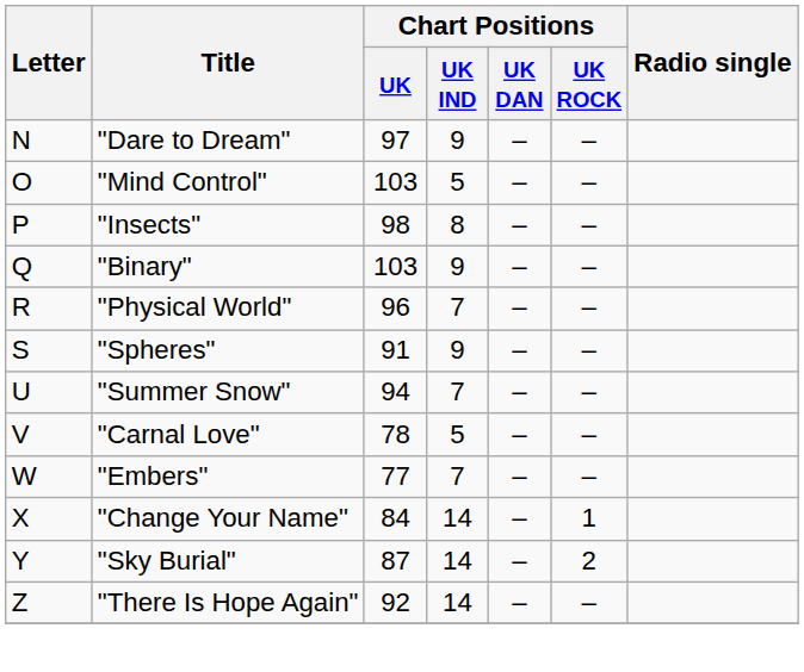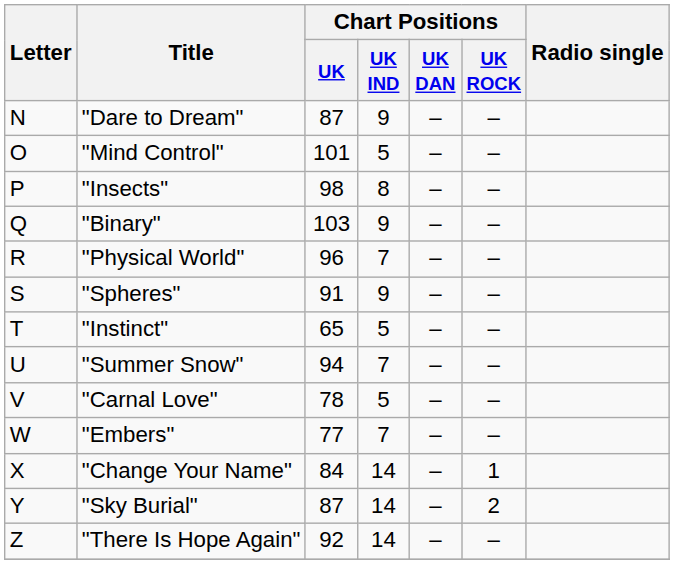 <table class="wikitable">
 <tr>
 <th rowspan="2">Letter</th>
 <th rowspan="2">Title</th>
 <th colspan="4">Chart Positions</th>
 <th rowspan="2">Radio single</th>
 </tr>
 <tr>
 <th width="30"><small><a href='#'>UK</a></small></th>
 <th width="30"><small><a href='#'>UK<br>IND</a></small></th>
 <th width="30"><small><a href='#'>UK<br>DAN</a></small></th>
 <th width="30"><small><a href='#'>UK<br>ROCK</a></small></th>
 </tr>
 <tr>
 <td>N</td>
 <td>"Dare to Dream"</td>
-<td align="center">97</td>
+<td align="center">87</td>
 <td align="center">9</td>
 <td align="center">–</td>
 <td align="center">–</td>
 <td align="center"></td>
 </tr>
 <tr>
 <td>O</td>
 <td>"Mind Control"</td>
-<td align="center">103</td>
+<td align="center">101</td>
 <td align="center">5</td>
 <td align="center">–</td>
 <td align="center">–</td>
 <td align="center"></td>
 </tr>
 <tr>
 <td>P</td>
 <td>"Insects"</td>
 <td align="center">98</td>
 <td align="center">8</td>
 <td align="center">–</td>
 <td align="center">–</td>
 <td align="center"></td>
 </tr>
 <tr>
 <td>Q</td>
 <td>"Binary"</td>
 <td align="center">103</td>
 <td align="center">9</td>
 <td align="center">–</td>
 <td align="center">–</td>
 <td align="center"></td>
 </tr>
 <tr>
 <td>R</td>
 <td>"Physical World"</td>
 <td align="center">96</td>
 <td align="center">7</td>
 <td align="center">–</td>
 <td align="center">–</td>
 <td align="center"></td>
 </tr>
 <tr>
 <td>S</td>
 <td>"Spheres"</td>
 <td align="center">91</td>
 <td align="center">9</td>
+<td align="center">–</td>
+<td align="center">–</td>
+<td align="center"></td>
+</tr>
+<tr>
+<td>T</td>
+<td>"Instinct"</td>
+<td align="center">65</td>
+<td align="center">5</td>
 <td align="center">–</td>
 <td align="center">–</td>
 <td align="center"></td>
 </tr>
 <tr>
 <td>U</td>
 <td>"Summer Snow"</td>
 <td align="center">94</td>
 <td align="center">7</td>
 <td align="center">–</td>
 <td align="center">–</td>
 <td align="center"></td>
 </tr>
 <tr>
 <td>V</td>
 <td>"Carnal Love"</td>
 <td align="center">78</td>
 <td align="center">5</td>
 <td align="center">–</td>
 <td align="center">–</td>
 <td align="center"></td>
 </tr>
 <tr>
 <td>W</td>
 <td>"Embers"</td>
 <td align="center">77</td>
 <td align="center">7</td>
 <td align="center">–</td>
 <td align="center">–</td>
 <td align="center"></td>
 </tr>
 <tr>
 <td>X</td>
 <td>"Change Your Name"</td>
 <td align="center">84</td>
 <td align="center">14</td>
 <td align="center">–</td>
 <td align="center">1</td>
 <td align="center"></td>
 </tr>
 <tr>
 <td>Y</td>
 <td>"Sky Burial"</td>
 <td align="center">87</td>
 <td align="center">14</td>
 <td align="center">–</td>
 <td align="center">2</td>
 <td align="center"></td>
 </tr>
 <tr>
 <td>Z</td>
 <td>"There Is Hope Again"</td>
 <td align="center">92</td>
 <td align="center">14</td>
 <td align="center">–</td>
 <td align="center">–</td>
 <td align="center"></td>
 </tr>
 <tr>
 </tr>
 </table>
